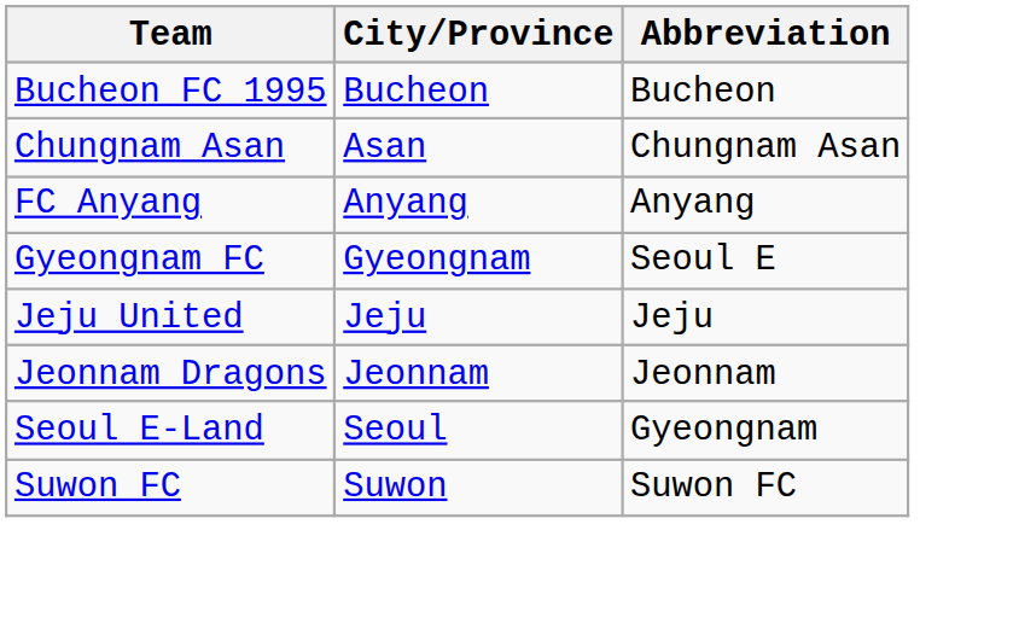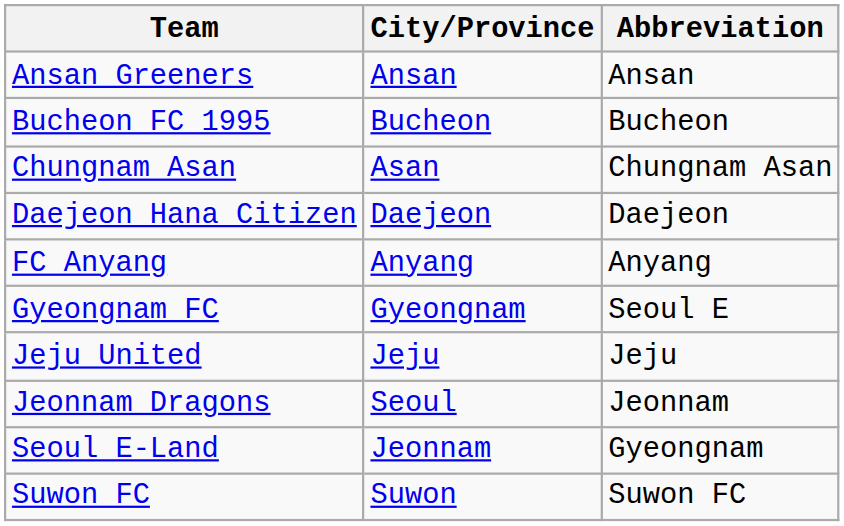 <table class="wikitable">
 <tr>
 <th>Team</th>
 <th>City/Province</th>
 <th>Abbreviation</th>
+</tr>
+<tr>
+<td><a href='#'>Ansan Greeners</a></td>
+<td><a href='#'>Ansan</a></td>
+<td>Ansan</td>
 </tr>
 <tr>
 <td><a href='#'>Bucheon FC 1995</a></td>
 <td><a href='#'>Bucheon</a></td>
 <td>Bucheon</td>
 </tr>
 <tr>
 <td><a href='#'>Chungnam Asan</a></td>
 <td><a href='#'>Asan</a></td>
 <td>Chungnam Asan</td>
+</tr>
+<tr>
+<td><a href='#'>Daejeon Hana Citizen</a></td>
+<td><a href='#'>Daejeon</a></td>
+<td>Daejeon</td>
 </tr>
 <tr>
 <td><a href='#'>FC Anyang</a></td>
 <td><a href='#'>Anyang</a></td>
 <td>Anyang</td>
 </tr>
 <tr>
 <td><a href='#'>Gyeongnam FC</a></td>
 <td><a href='#'>Gyeongnam</a></td>
 <td>Seoul E</td>
 </tr>
 <tr>
 <td><a href='#'>Jeju United</a></td>
 <td><a href='#'>Jeju</a></td>
 <td>Jeju</td>
 </tr>
 <tr>
 <td><a href='#'>Jeonnam Dragons</a></td>
-<td><a href='#'>Jeonnam</a></td>
+<td><a href='#'>Seoul</a></td>
 <td>Jeonnam</td>
 </tr>
 <tr>
 <td><a href='#'>Seoul E-Land</a></td>
-<td><a href='#'>Seoul</a></td>
+<td><a href='#'>Jeonnam</a></td>
 <td>Gyeongnam</td>
 </tr>
 <tr>
 <td><a href='#'>Suwon FC</a></td>
 <td><a href='#'>Suwon</a></td>
 <td>Suwon FC</td>
 </tr>
 </table>
